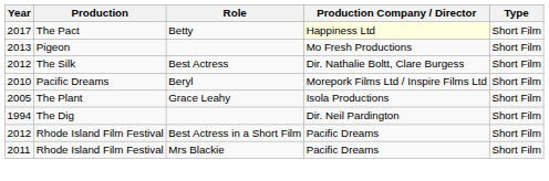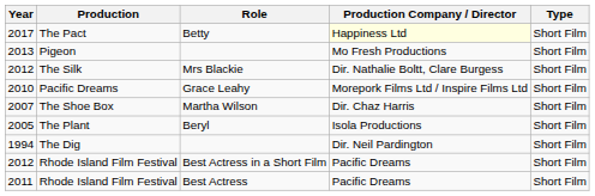 <table class="wikitable">
 <tr>
 <th>Year</th>
 <th>Production</th>
 <th>Role</th>
 <th>Production Company / Director</th>
 <th>Type</th>
 </tr>
 <tr>
 <td>2017</td>
 <td>The Pact</td>
 <td>Betty</td>
 <td style="background: lightyellow;">Happiness Ltd</td>
 <td>Short Film</td>
 </tr>
 <tr>
 <td>2013</td>
 <td>Pigeon</td>
 <td></td>
 <td>Mo Fresh Productions</td>
 <td>Short Film</td>
 </tr>
 <tr>
 <td>2012</td>
 <td>The Silk</td>
-<td>Best Actress</td>
+<td>Mrs Blackie</td>
 <td>Dir. Nathalie Boltt, Clare Burgess</td>
 <td>Short Film</td>
 </tr>
 <tr>
 <td>2010</td>
 <td>Pacific Dreams</td>
-<td>Beryl</td>
+<td>Grace Leahy</td>
 <td>Morepork Films Ltd / Inspire Films Ltd</td>
+<td>Short Film</td>
+</tr>
+<tr>
+<td>2007</td>
+<td>The Shoe Box</td>
+<td>Martha Wilson</td>
+<td>Dir. Chaz Harris</td>
 <td>Short Film</td>
 </tr>
 <tr>
 <td>2005</td>
 <td>The Plant</td>
-<td>Grace Leahy</td>
+<td>Beryl</td>
 <td>Isola Productions</td>
 <td>Short Film</td>
 </tr>
 <tr>
 <td>1994</td>
 <td>The Dig</td>
 <td></td>
 <td>Dir. Neil Pardington</td>
 <td>Short Film</td>
 </tr>
 <tr>
 <td>2012</td>
 <td>Rhode Island Film Festival</td>
 <td>Best Actress in a Short Film</td>
 <td>Pacific Dreams</td>
 <td>Short Film</td>
 </tr>
 <tr>
 <td>2011</td>
 <td>Rhode Island Film Festival</td>
-<td>Mrs Blackie</td>
+<td>Best Actress</td>
 <td>Pacific Dreams</td>
 <td>Short Film</td>
 </tr>
 </table>
